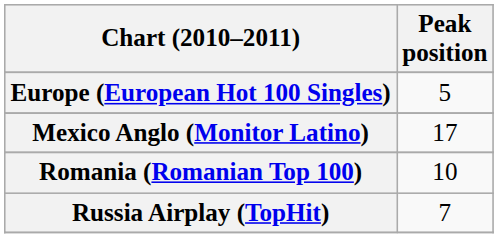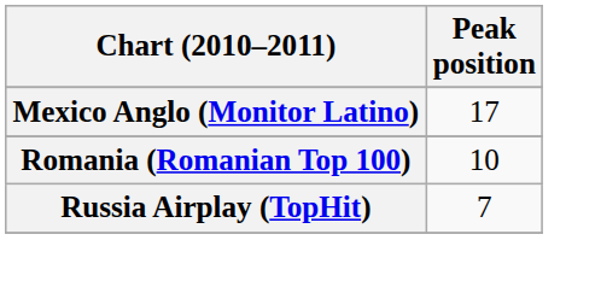 <table class="wikitable sortable plainrowheaders">
 <tr>
 <th>Chart (2010–2011)</th>
 <th>Peak<br>position</th>
 </tr>
 <tr>
 </tr>
 <tr>
 </tr>
 <tr>
 </tr>
 <tr>
 </tr>
 <tr>
 </tr>
 <tr>
 </tr>
 <tr>
-</tr>
-<tr>
-<th scope="row">Europe (<a href='#'>European Hot 100 Singles</a>)</th>
-<td style="text-align:center;">5</td>
 </tr>
 <tr>
 </tr>
 <tr>
 </tr>
 <tr>
 </tr>
 <tr>
 </tr>
 <tr>
 <th scope="row">Mexico Anglo (<a href='#'>Monitor Latino</a>)</th>
 <td style="text-align:center;">17</td>
 </tr>
 <tr>
 </tr>
 <tr>
 </tr>
 <tr>
 </tr>
 <tr>
 </tr>
 <tr>
 <th scope="row">Romania (<a href='#'>Romanian Top 100</a>)</th>
 <td style="text-align:center;">10</td>
 </tr>
 <tr>
 <th scope="row">Russia Airplay (<a href='#'>TopHit</a>)</th>
 <td style="text-align:center;">7</td>
 </tr>
 <tr>
 </tr>
 <tr>
 </tr>
 <tr>
 </tr>
 <tr>
 </tr>
 <tr>
 </tr>
 <tr>
 </tr>
 <tr>
 </tr>
 <tr>
 </tr>
 <tr>
 </tr>
 <tr>
 </tr>
 <tr>
 </tr>
 <tr>
 </tr>
 <tr>
 </tr>
 </table>
